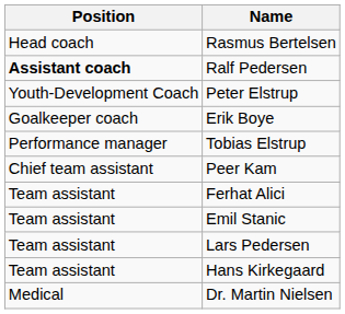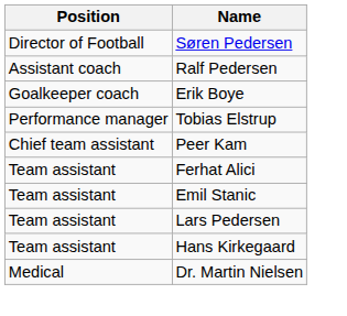 <table class="wikitable">
 <tr>
 <th><strong>Position</strong></th>
 <th><strong>Name</strong></th>
 </tr>
 <tr>
-<td>Head coach</td>
-<td>Rasmus Bertelsen</td>
+<td>Director of Football</td>
+<td><a href='#'>Søren Pedersen</a></td>
 </tr>
 <tr>
-<td><strong>Assistant coach</strong></td>
+<td>Assistant coach</td>
 <td>Ralf Pedersen</td>
-</tr>
-<tr>
-<td>Youth-Development Coach</td>
-<td>Peter Elstrup</td>
 </tr>
 <tr>
 <td>Goalkeeper coach</td>
 <td>Erik Boye</td>
 </tr>
 <tr>
 <td>Performance manager</td>
 <td>Tobias Elstrup</td>
 </tr>
 <tr>
 <td>Chief team assistant</td>
 <td>Peer Kam</td>
 </tr>
 <tr>
 <td>Team assistant</td>
 <td>Ferhat Alici</td>
 </tr>
 <tr>
 <td>Team assistant</td>
 <td>Emil Stanic</td>
 </tr>
 <tr>
 <td>Team assistant</td>
 <td>Lars Pedersen</td>
 </tr>
 <tr>
 <td>Team assistant</td>
 <td>Hans Kirkegaard</td>
 </tr>
 <tr>
 <td>Medical</td>
 <td>Dr. Martin Nielsen</td>
 </tr>
 </table>
